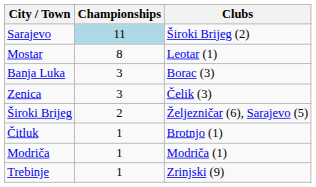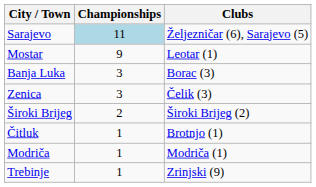 <table class="wikitable">
 <tr>
 <th>City / Town</th>
 <th>Championships</th>
 <th>Clubs</th>
 </tr>
 <tr>
 <td><a href='#'>Sarajevo</a></td>
 <td align="center" style="background: lightblue;">11</td>
-<td><a href='#'>Široki Brijeg</a> (2)</td>
+<td><a href='#'>Željezničar</a> (6), <a href='#'>Sarajevo</a> (5)</td>
 </tr>
 <tr>
 <td><a href='#'>Mostar</a></td>
-<td align="center">8</td>
+<td align="center">9</td>
 <td><a href='#'>Leotar</a> (1)</td>
 </tr>
 <tr>
 <td><a href='#'>Banja Luka</a></td>
 <td align="center">3</td>
 <td><a href='#'>Borac</a> (3)</td>
 </tr>
 <tr>
 <td><a href='#'>Zenica</a></td>
 <td align="center">3</td>
 <td><a href='#'>Čelik</a> (3)</td>
 </tr>
 <tr>
 <td><a href='#'>Široki Brijeg</a></td>
 <td align="center">2</td>
-<td><a href='#'>Željezničar</a> (6), <a href='#'>Sarajevo</a> (5)</td>
+<td><a href='#'>Široki Brijeg</a> (2)</td>
 </tr>
 <tr>
 <td><a href='#'>Čitluk</a></td>
 <td align="center">1</td>
 <td><a href='#'>Brotnjo</a> (1)</td>
 </tr>
 <tr>
 <td><a href='#'>Modriča</a></td>
 <td align="center">1</td>
 <td><a href='#'>Modriča</a> (1)</td>
 </tr>
 <tr>
 <td><a href='#'>Trebinje</a></td>
 <td align="center">1</td>
 <td><a href='#'>Zrinjski</a> (9)</td>
 </tr>
 </table>
